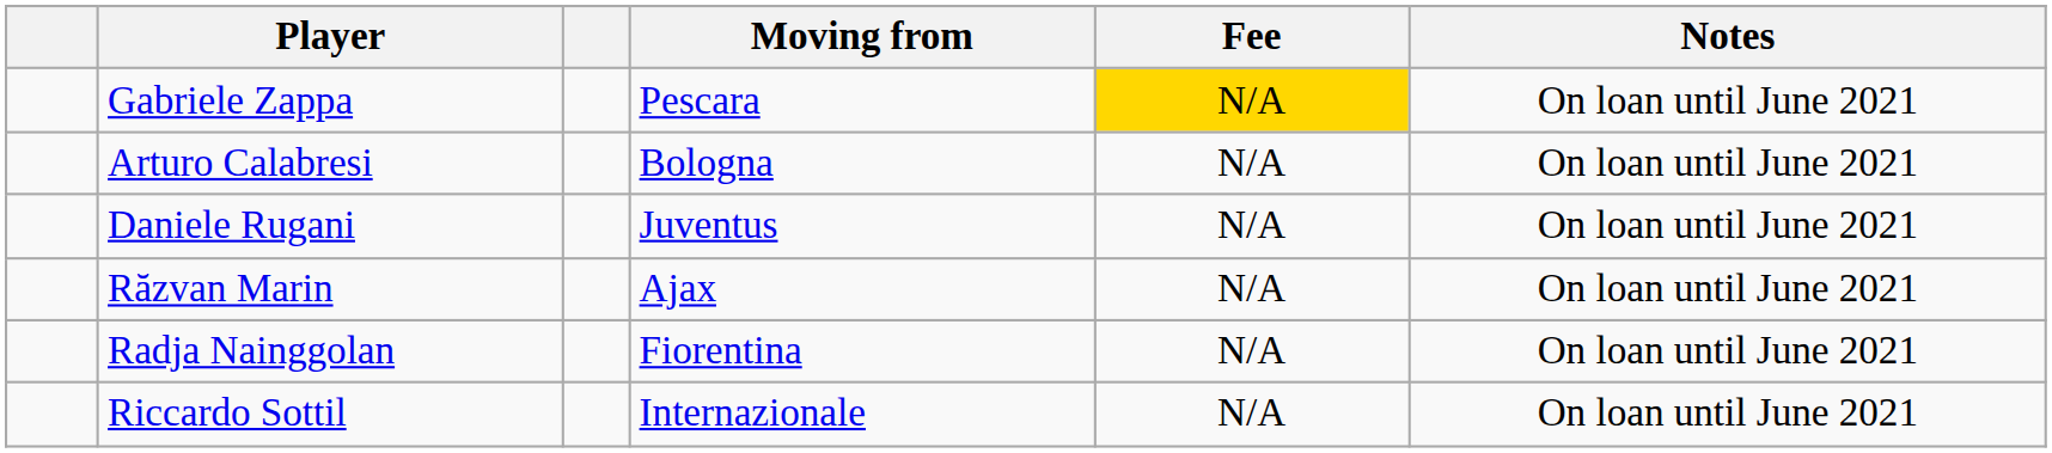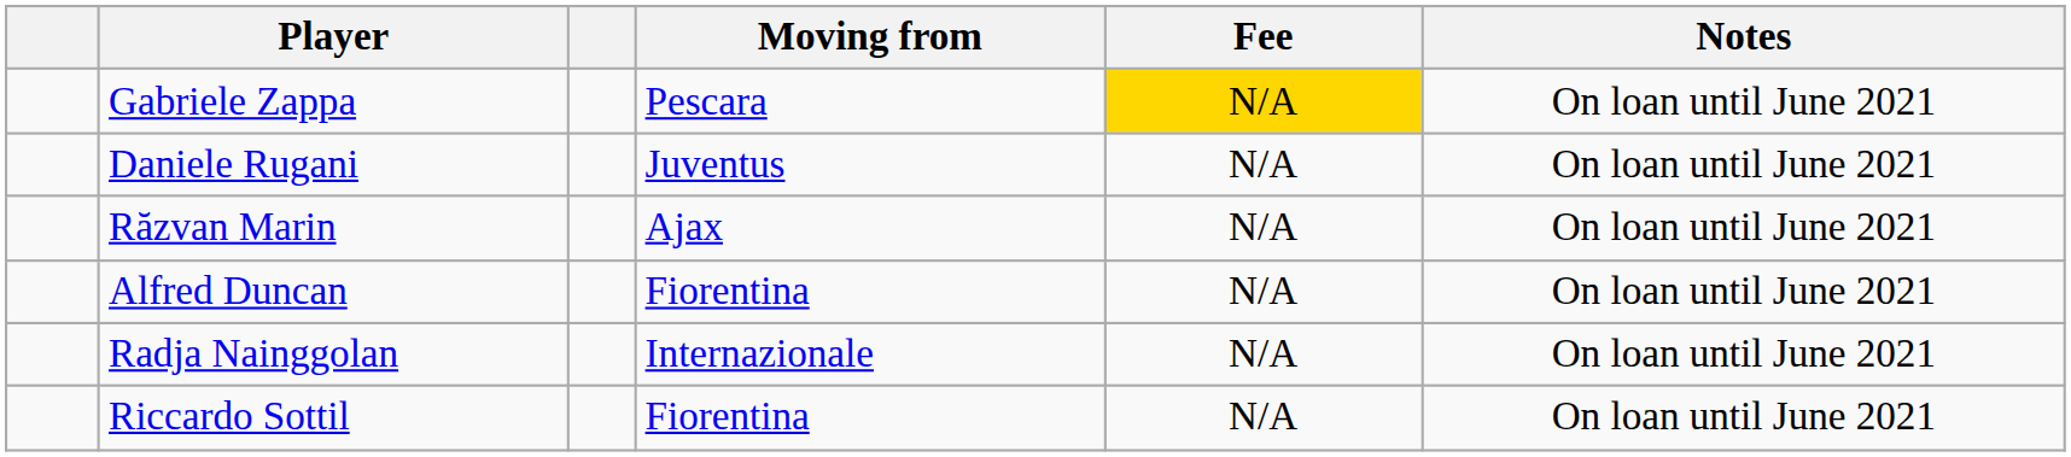 <table class="wikitable sortable">
 <tr>
 <th style="width:30px;"></th>
 <th style="width:180px;">Player</th>
 <th style="width:20px;"></th>
 <th style="width:180px;">Moving from</th>
 <th style="width:120px;" class="unsortable">Fee</th>
 <th style="width:250px;" class="unsortable">Notes</th>
 </tr>
 <tr>
 <td align=center></td>
 <td> <a href='#'>Gabriele Zappa</a></td>
 <td align=center></td>
 <td> <a href='#'>Pescara</a></td>
 <td align=center style="background: gold;">N/A</td>
-<td align=center>On loan until June 2021</td>
-</tr>
-<tr>
-<td align=center></td>
-<td> <a href='#'>Arturo Calabresi</a></td>
-<td align=center></td>
-<td> <a href='#'>Bologna</a></td>
-<td align=center>N/A</td>
 <td align=center>On loan until June 2021</td>
 </tr>
 <tr>
 <td align=center></td>
 <td> <a href='#'>Daniele Rugani</a></td>
 <td align=center></td>
 <td> <a href='#'>Juventus</a></td>
 <td align=center>N/A</td>
 <td align=center>On loan until June 2021</td>
 </tr>
 <tr>
 <td align=center></td>
 <td> <a href='#'>Răzvan Marin</a></td>
 <td align=center></td>
 <td> <a href='#'>Ajax</a></td>
 <td align=center>N/A</td>
 <td align=center>On loan until June 2021</td>
 </tr>
 <tr>
 <td align=center></td>
-<td> <a href='#'>Radja Nainggolan</a></td>
+<td> <a href='#'>Alfred Duncan</a></td>
 <td align=center></td>
 <td> <a href='#'>Fiorentina</a></td>
 <td align=center>N/A</td>
 <td align=center>On loan until June 2021</td>
 </tr>
 <tr>
 <td align=center></td>
-<td> <a href='#'>Riccardo Sottil</a></td>
+<td> <a href='#'>Radja Nainggolan</a></td>
 <td align=center></td>
 <td> <a href='#'>Internazionale</a></td>
 <td align=center>N/A</td>
 <td align=center>On loan until June 2021</td>
 </tr>
+<tr>
+<td align=center></td>
+<td> <a href='#'>Riccardo Sottil</a></td>
+<td align=center></td>
+<td> <a href='#'>Fiorentina</a></td>
+<td align=center>N/A</td>
+<td align=center>On loan until June 2021</td>
+</tr>
 </table>
